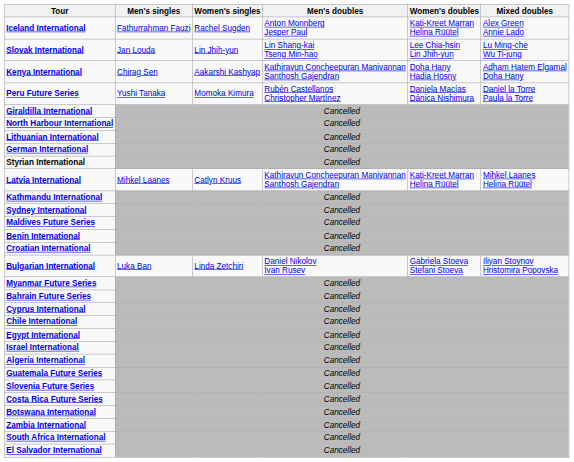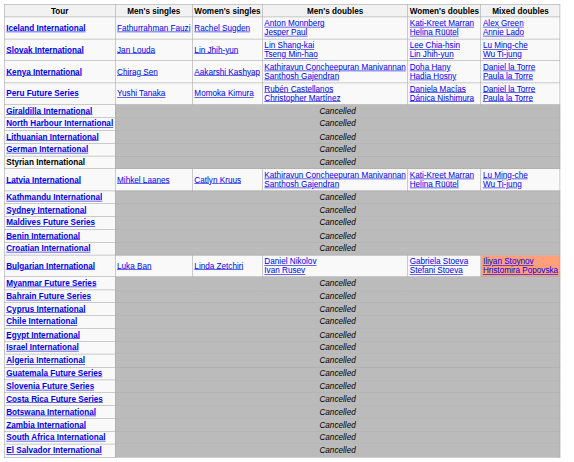 <table class="wikitable" style="font-size:85%">
 <tr>
 <th>Tour</th>
 <th>Men's singles</th>
 <th>Women's singles</th>
 <th>Men's doubles</th>
 <th>Women's doubles</th>
 <th>Mixed doubles</th>
 </tr>
 <tr>
 <td><strong><a href='#'>Iceland International</a></strong></td>
 <td> <a href='#'>Fathurrahman Fauzi</a></td>
 <td> <a href='#'>Rachel Sugden</a></td>
 <td> <a href='#'>Anton Monnberg</a><br> <a href='#'>Jesper Paul</a></td>
 <td> <a href='#'>Kati-Kreet Marran</a> <br> <a href='#'>Helina Rüütel</a></td>
 <td> <a href='#'>Alex Green</a><br> <a href='#'>Annie Lado</a></td>
 </tr>
 <tr>
 <td><strong><a href='#'>Slovak International</a></strong></td>
 <td> <a href='#'>Jan Louda</a></td>
 <td> <a href='#'>Lin Jhih-yun</a></td>
 <td> <a href='#'>Lin Shang-kai</a><br> <a href='#'>Tseng Min-hao</a></td>
 <td> <a href='#'>Lee Chia-hsin</a><br> <a href='#'>Lin Jhih-yun</a></td>
 <td> <a href='#'>Lu Ming-che</a><br> <a href='#'>Wu Ti-jung</a></td>
 </tr>
 <tr>
 <td><strong><a href='#'>Kenya International</a></strong></td>
 <td> <a href='#'>Chirag Sen</a></td>
 <td> <a href='#'>Aakarshi Kashyap</a></td>
 <td> <a href='#'>Kathiravun Concheepuran Manivannan</a> <br> <a href='#'>Santhosh Gajendran</a></td>
 <td> <a href='#'>Doha Hany</a> <br> <a href='#'>Hadia Hosny</a></td>
-<td> <a href='#'>Adham Hatem Elgamal</a> <br> <a href='#'>Doha Hany</a></td>
+<td> <a href='#'>Daniel la Torre</a> <br> <a href='#'>Paula la Torre</a></td>
 </tr>
 <tr>
 <td><strong><a href='#'>Peru Future Series</a></strong></td>
 <td> <a href='#'>Yushi Tanaka</a></td>
 <td> <a href='#'>Momoka Kimura</a></td>
 <td> <a href='#'>Rubén Castellanos</a> <br> <a href='#'>Christopher Martínez</a></td>
 <td> <a href='#'>Daniela Macías</a> <br> <a href='#'>Dánica Nishimura</a></td>
 <td> <a href='#'>Daniel la Torre</a> <br> <a href='#'>Paula la Torre</a></td>
 </tr>
 <tr>
 <td><strong><a href='#'>Giraldilla International</a></strong></td>
 <td colspan=5 bgcolor="#BBBBBB" align=center><em>Cancelled</em> </td>
 </tr>
 <tr>
 <td><strong><a href='#'>North Harbour International</a></strong></td>
 <td colspan=5 bgcolor="#BBBBBB" align=center><em>Cancelled</em> </td>
 </tr>
 <tr>
 <td><strong><a href='#'>Lithuanian International</a></strong></td>
 <td colspan=5 bgcolor="#BBBBBB" align=center><em>Cancelled</em> </td>
 </tr>
 <tr>
 <td><strong><a href='#'>German International</a></strong></td>
 <td colspan=5 bgcolor="#BBBBBB" align=center><em>Cancelled</em> </td>
 </tr>
 <tr>
 <td><strong>Styrian International</strong></td>
 <td colspan=5 bgcolor="#BBBBBB" align=center><em>Cancelled</em> </td>
 </tr>
 <tr>
 <td><strong><a href='#'>Latvia International</a></strong></td>
 <td> <a href='#'>Mihkel Laanes</a></td>
 <td> <a href='#'>Catlyn Kruus</a></td>
 <td> <a href='#'>Kathiravun Concheepuran Manivannan</a> <br> <a href='#'>Santhosh Gajendran</a></td>
 <td> <a href='#'>Kati-Kreet Marran</a> <br> <a href='#'>Helina Rüütel</a></td>
-<td> <a href='#'>Mihkel Laanes</a> <br> <a href='#'>Helina Rüütel</a></td>
+<td> <a href='#'>Lu Ming-che</a><br> <a href='#'>Wu Ti-jung</a></td>
 </tr>
 <tr>
 <td><strong><a href='#'>Kathmandu International</a></strong></td>
 <td colspan=5 bgcolor="#BBBBBB" align=center><em>Cancelled</em> </td>
 </tr>
 <tr>
 <td><strong><a href='#'>Sydney International</a></strong></td>
 <td colspan=5 bgcolor="#BBBBBB" align=center><em>Cancelled</em> </td>
 </tr>
 <tr>
 <td><strong><a href='#'>Maldives Future Series</a></strong></td>
 <td colspan=5 bgcolor="#BBBBBB" align=center><em>Cancelled</em> </td>
 </tr>
 <tr>
 <td><strong><a href='#'>Benin International</a></strong></td>
 <td colspan=5 bgcolor="#BBBBBB" align=center><em>Cancelled</em> </td>
 </tr>
 <tr>
 <td><strong><a href='#'>Croatian International</a></strong></td>
 <td colspan=5 bgcolor="#BBBBBB" align=center><em>Cancelled</em> </td>
 </tr>
 <tr>
 <td><strong><a href='#'>Bulgarian International</a></strong></td>
 <td> <a href='#'>Luka Ban</a></td>
 <td> <a href='#'>Linda Zetchiri</a></td>
 <td> <a href='#'>Daniel Nikolov</a><br> <a href='#'>Ivan Rusev</a></td>
 <td> <a href='#'>Gabriela Stoeva</a><br> <a href='#'>Stefani Stoeva</a></td>
-<td> <a href='#'>Iliyan Stoynov</a><br> <a href='#'>Hristomira Popovska</a></td>
+<td style="background: lightsalmon;"> <a href='#'>Iliyan Stoynov</a><br> <a href='#'>Hristomira Popovska</a></td>
 </tr>
 <tr>
 <td><strong><a href='#'>Myanmar Future Series</a></strong></td>
 <td colspan=5 bgcolor="#BBBBBB" align=center><em>Cancelled</em> </td>
 </tr>
 <tr>
 <td><strong><a href='#'>Bahrain Future Series</a></strong></td>
 <td colspan=5 bgcolor="#BBBBBB" align=center><em>Cancelled</em> </td>
 </tr>
 <tr>
 <td><strong><a href='#'>Cyprus International</a></strong></td>
 <td colspan=5 bgcolor="#BBBBBB" align=center><em>Cancelled</em> </td>
 </tr>
 <tr>
 <td><strong><a href='#'>Chile International</a></strong></td>
 <td colspan=5 bgcolor="#BBBBBB" align=center><em>Cancelled</em> </td>
 </tr>
 <tr>
 <td><strong><a href='#'>Egypt International</a></strong></td>
 <td colspan=5 bgcolor="#BBBBBB" align=center><em>Cancelled</em> </td>
 </tr>
 <tr>
 <td><strong><a href='#'>Israel International</a></strong></td>
 <td colspan=5 bgcolor="#BBBBBB" align=center><em>Cancelled</em></td>
 </tr>
 <tr>
 <td><strong><a href='#'>Algeria International</a></strong></td>
 <td colspan=5 bgcolor="#BBBBBB" align=center><em>Cancelled</em> </td>
 </tr>
 <tr>
 <td><strong><a href='#'>Guatemala Future Series</a></strong></td>
 <td colspan=5 bgcolor="#BBBBBB" align=center><em>Cancelled</em> </td>
 </tr>
 <tr>
 <td><strong><a href='#'>Slovenia Future Series</a></strong></td>
 <td colspan=5 bgcolor="#BBBBBB" align=center><em>Cancelled</em> </td>
 </tr>
 <tr>
 <td><strong><a href='#'>Costa Rica Future Series</a></strong></td>
 <td colspan=5 bgcolor="#BBBBBB" align=center><em>Cancelled</em> </td>
 </tr>
 <tr>
 <td><strong><a href='#'>Botswana International</a></strong></td>
 <td colspan=5 bgcolor="#BBBBBB" align=center><em>Cancelled</em> </td>
 </tr>
 <tr>
 <td><strong><a href='#'>Zambia International</a></strong></td>
 <td colspan=5 bgcolor="#BBBBBB" align=center><em>Cancelled</em> </td>
 </tr>
 <tr>
 <td><strong><a href='#'>South Africa International</a></strong></td>
 <td colspan=5 bgcolor="#BBBBBB" align=center><em>Cancelled</em> </td>
 </tr>
 <tr>
 <td><strong><a href='#'>El Salvador International</a></strong></td>
 <td colspan=5 bgcolor="#BBBBBB" align=center><em>Cancelled</em> </td>
 </tr>
 </table>
